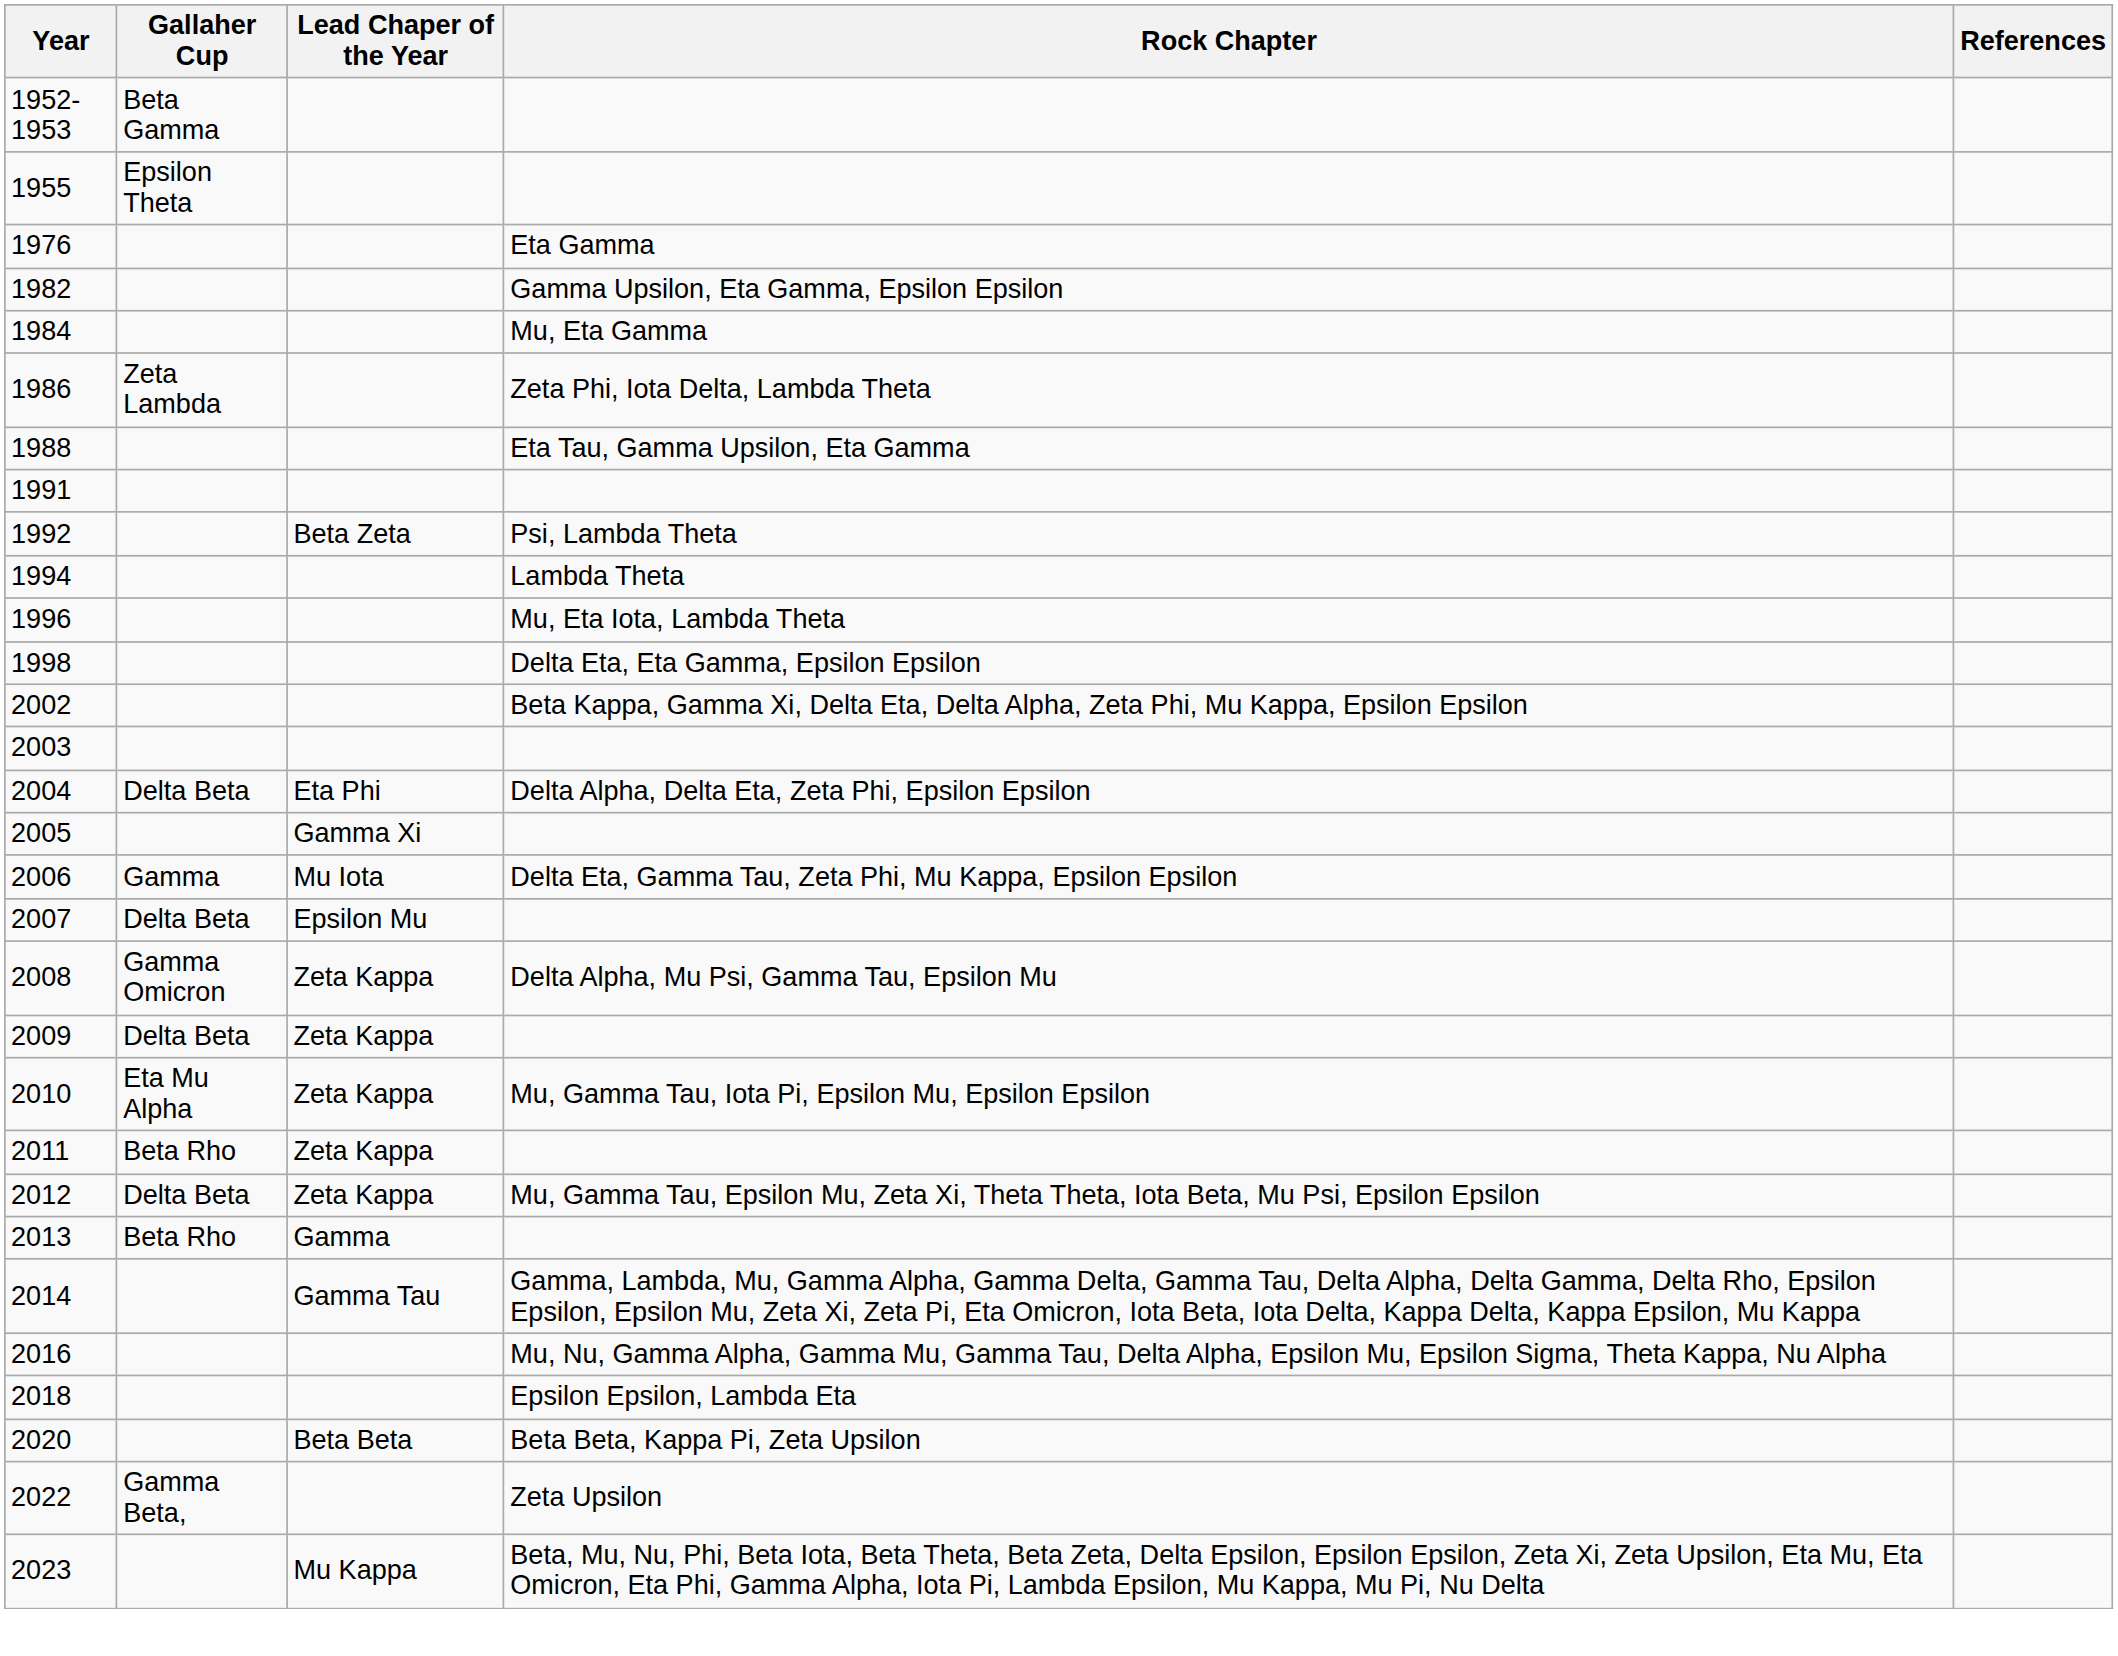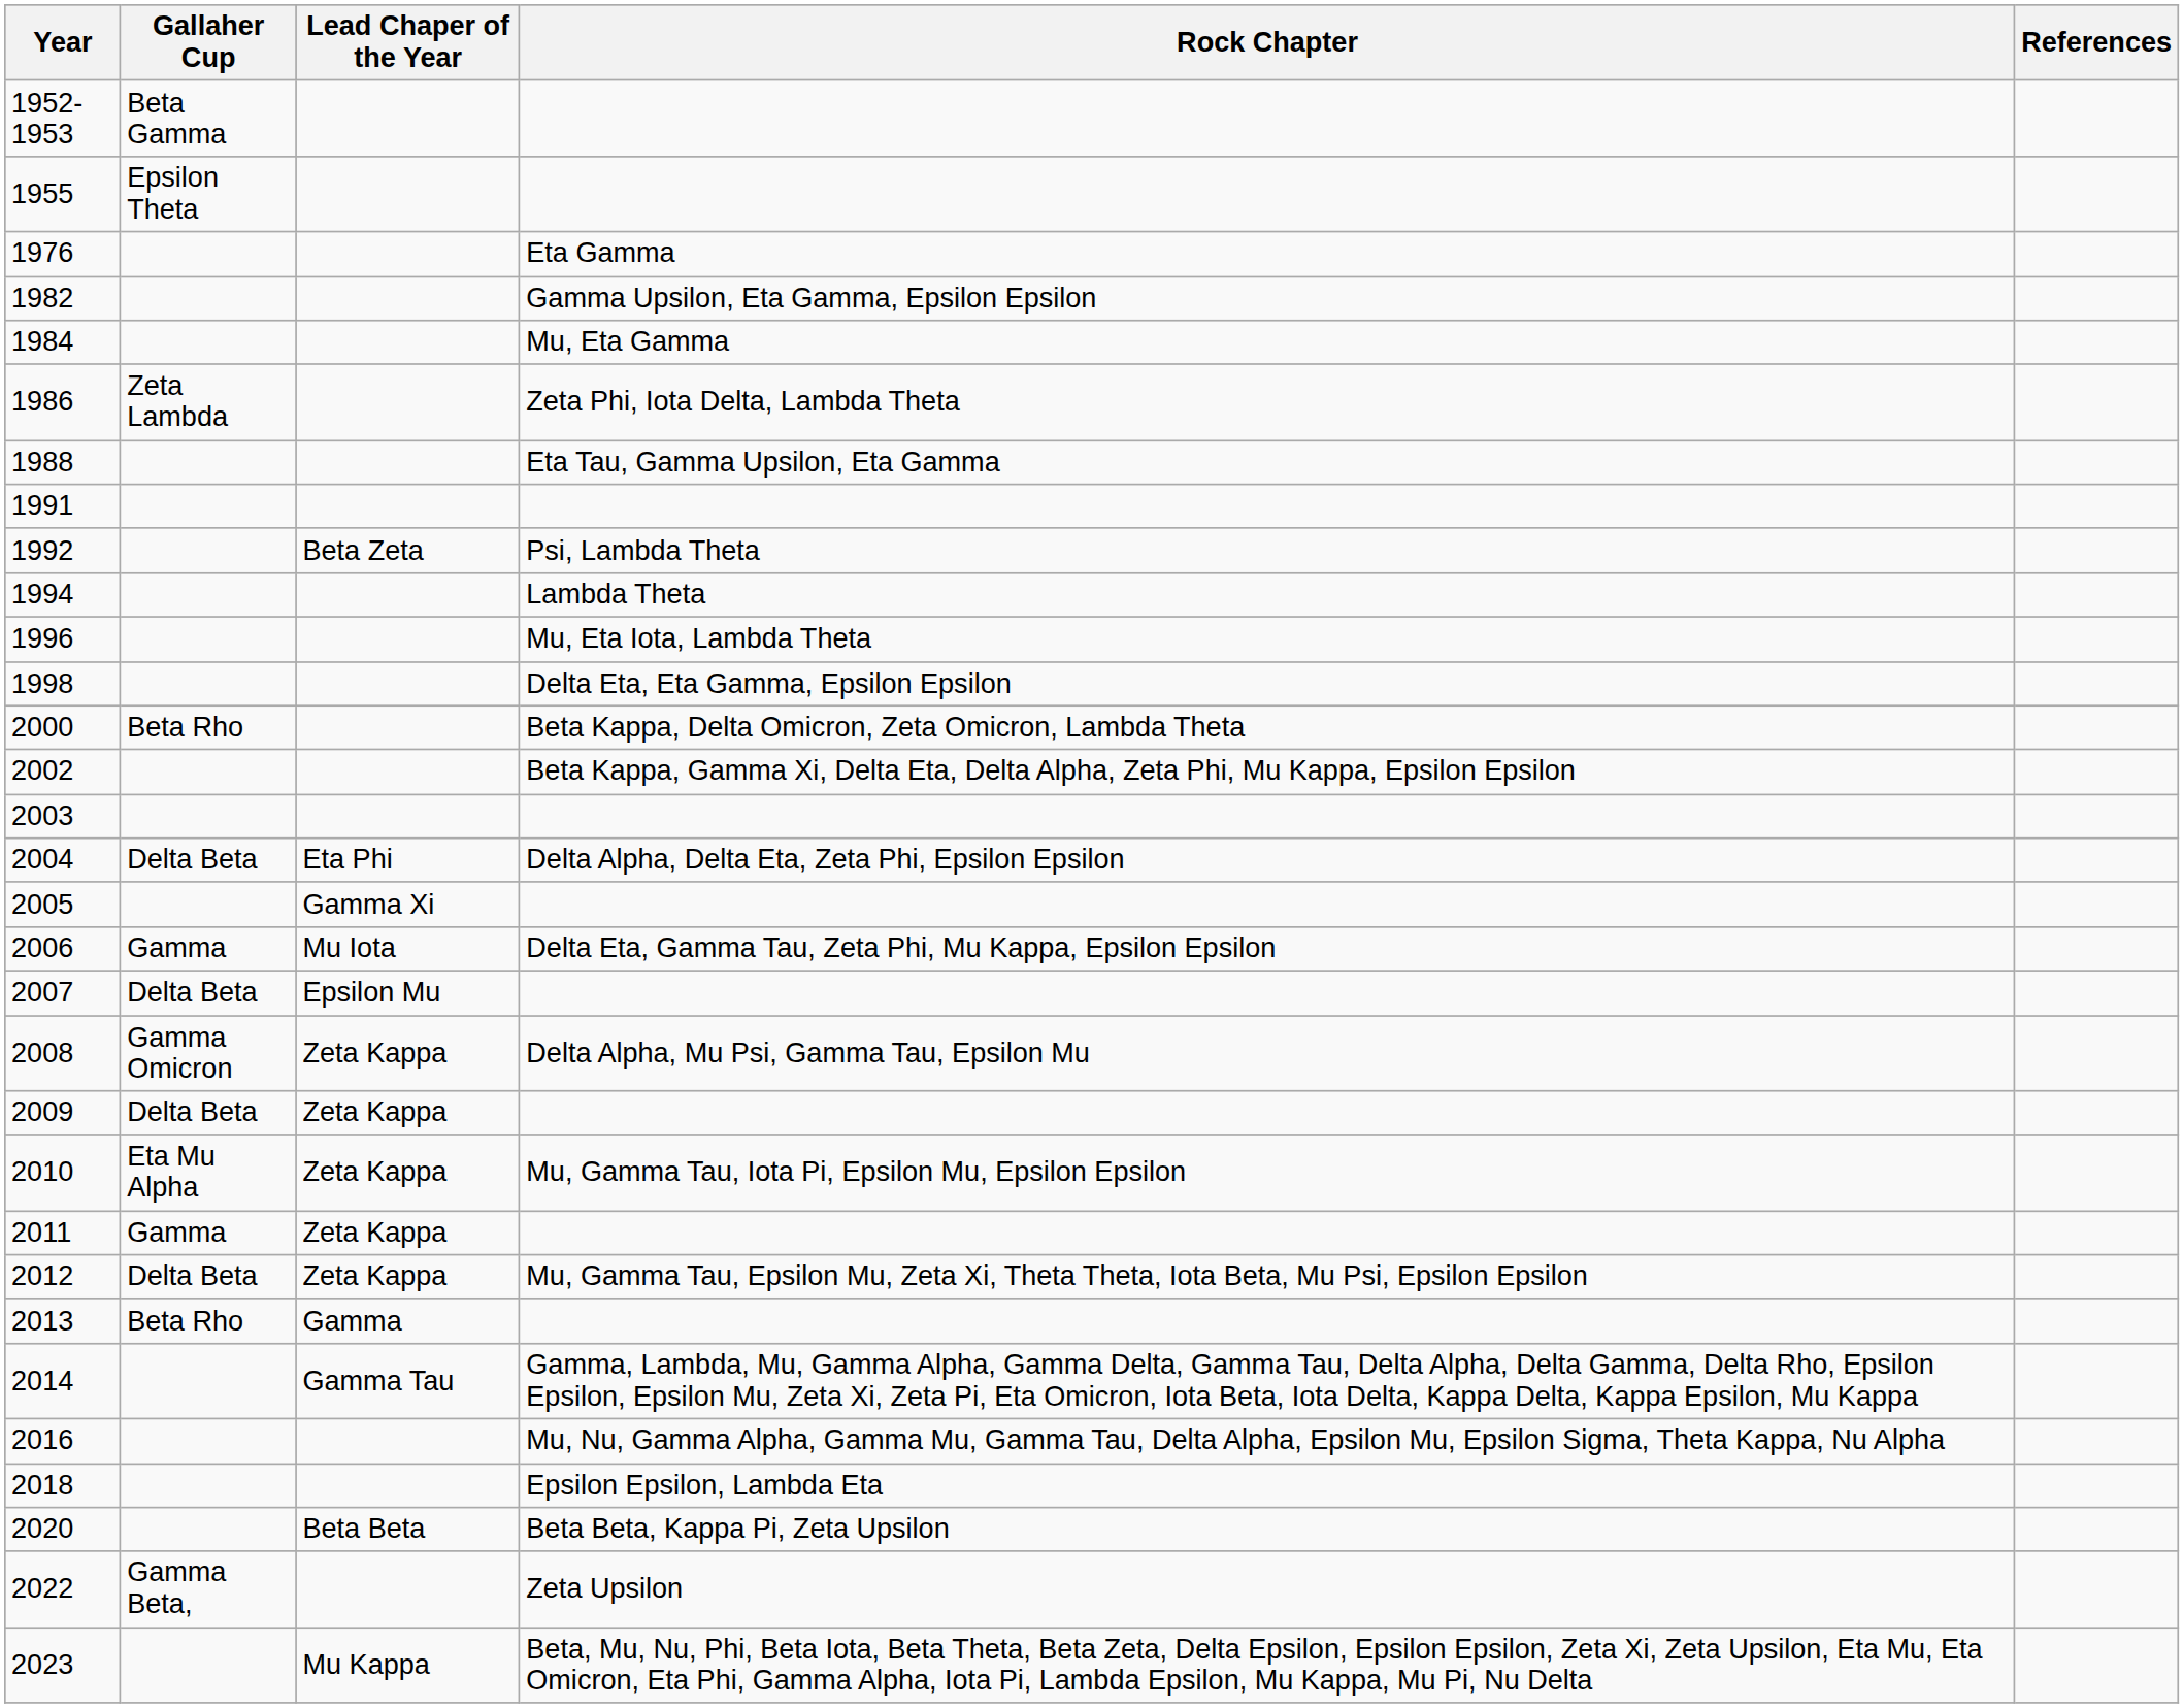 <table class="wikitable sortable">
 <tr>
 <th>Year</th>
 <th>Gallaher Cup</th>
 <th>Lead Chaper of the Year</th>
 <th>Rock Chapter</th>
 <th>References</th>
 </tr>
 <tr>
 <td>1952-1953</td>
 <td>Beta Gamma</td>
 <td></td>
 <td></td>
 <td></td>
 </tr>
 <tr>
 <td>1955</td>
 <td>Epsilon Theta</td>
 <td></td>
 <td></td>
 <td></td>
 </tr>
 <tr>
 <td>1976</td>
 <td></td>
 <td></td>
 <td>Eta Gamma</td>
 <td></td>
 </tr>
 <tr>
 <td>1982</td>
 <td></td>
 <td></td>
 <td>Gamma Upsilon, Eta Gamma, Epsilon Epsilon</td>
 <td></td>
 </tr>
 <tr>
 <td>1984</td>
 <td></td>
 <td></td>
 <td>Mu, Eta Gamma</td>
 <td></td>
 </tr>
 <tr>
 <td>1986</td>
 <td>Zeta Lambda</td>
 <td></td>
 <td>Zeta Phi, Iota Delta, Lambda Theta</td>
 <td></td>
 </tr>
 <tr>
 <td>1988</td>
 <td></td>
 <td></td>
 <td>Eta Tau, Gamma Upsilon, Eta Gamma</td>
 <td></td>
 </tr>
 <tr>
 <td>1991</td>
 <td></td>
 <td></td>
 <td></td>
 <td></td>
 </tr>
 <tr>
 <td>1992</td>
 <td></td>
 <td>Beta Zeta</td>
 <td>Psi, Lambda Theta</td>
 <td></td>
 </tr>
 <tr>
 <td>1994</td>
 <td></td>
 <td></td>
 <td>Lambda Theta</td>
 <td></td>
 </tr>
 <tr>
 <td>1996</td>
 <td></td>
 <td></td>
 <td>Mu, Eta Iota, Lambda Theta</td>
 <td></td>
 </tr>
 <tr>
 <td>1998</td>
 <td></td>
 <td></td>
 <td>Delta Eta, Eta Gamma, Epsilon Epsilon</td>
 <td></td>
 </tr>
 <tr>
+<td>2000</td>
+<td>Beta Rho</td>
+<td></td>
+<td>Beta Kappa, Delta Omicron, Zeta Omicron, Lambda Theta</td>
+<td></td>
+</tr>
+<tr>
 <td>2002</td>
 <td></td>
 <td></td>
 <td>Beta Kappa, Gamma Xi, Delta Eta, Delta Alpha, Zeta Phi, Mu Kappa, Epsilon Epsilon</td>
 <td></td>
 </tr>
 <tr>
 <td>2003</td>
 <td></td>
 <td></td>
 <td></td>
 <td></td>
 </tr>
 <tr>
 <td>2004</td>
 <td>Delta Beta</td>
 <td>Eta Phi</td>
 <td>Delta Alpha, Delta Eta, Zeta Phi, Epsilon Epsilon</td>
 <td></td>
 </tr>
 <tr>
 <td>2005</td>
 <td></td>
 <td>Gamma Xi</td>
 <td></td>
 <td></td>
 </tr>
 <tr>
 <td>2006</td>
 <td>Gamma</td>
 <td>Mu Iota</td>
 <td>Delta Eta, Gamma Tau, Zeta Phi, Mu Kappa, Epsilon Epsilon</td>
 <td></td>
 </tr>
 <tr>
 <td>2007</td>
 <td>Delta Beta</td>
 <td>Epsilon Mu</td>
 <td></td>
 <td></td>
 </tr>
 <tr>
 <td>2008</td>
 <td>Gamma Omicron</td>
 <td>Zeta Kappa</td>
 <td>Delta Alpha, Mu Psi, Gamma Tau, Epsilon Mu</td>
 <td></td>
 </tr>
 <tr>
 <td>2009</td>
 <td>Delta Beta</td>
 <td>Zeta Kappa</td>
 <td></td>
 <td></td>
 </tr>
 <tr>
 <td>2010</td>
 <td>Eta Mu Alpha</td>
 <td>Zeta Kappa</td>
 <td>Mu, Gamma Tau, Iota Pi, Epsilon Mu, Epsilon Epsilon</td>
 <td></td>
 </tr>
 <tr>
 <td>2011</td>
-<td>Beta Rho</td>
+<td>Gamma</td>
 <td>Zeta Kappa</td>
 <td></td>
 <td></td>
 </tr>
 <tr>
 <td>2012</td>
 <td>Delta Beta</td>
 <td>Zeta Kappa</td>
 <td>Mu, Gamma Tau, Epsilon Mu, Zeta Xi, Theta Theta, Iota Beta, Mu Psi, Epsilon Epsilon</td>
 <td></td>
 </tr>
 <tr>
 <td>2013</td>
 <td>Beta Rho</td>
 <td>Gamma</td>
 <td></td>
 <td></td>
 </tr>
 <tr>
 <td>2014</td>
 <td></td>
 <td>Gamma Tau</td>
 <td>Gamma, Lambda, Mu, Gamma Alpha, Gamma Delta, Gamma Tau, Delta Alpha, Delta Gamma, Delta Rho, Epsilon Epsilon, Epsilon Mu, Zeta Xi, Zeta Pi, Eta Omicron, Iota Beta, Iota Delta,  Kappa Delta, Kappa Epsilon, Mu Kappa</td>
 <td></td>
 </tr>
 <tr>
 <td>2016</td>
 <td></td>
 <td></td>
 <td>Mu, Nu, Gamma Alpha, Gamma Mu, Gamma Tau, Delta Alpha, Epsilon Mu, Epsilon Sigma, Theta Kappa, Nu Alpha</td>
 <td></td>
 </tr>
 <tr>
 <td>2018</td>
 <td></td>
 <td></td>
 <td>Epsilon Epsilon, Lambda Eta</td>
 <td></td>
 </tr>
 <tr>
 <td>2020</td>
 <td></td>
 <td>Beta Beta</td>
 <td>Beta Beta, Kappa Pi, Zeta Upsilon</td>
 <td></td>
 </tr>
 <tr>
 <td>2022</td>
 <td>Gamma Beta,</td>
 <td></td>
 <td>Zeta Upsilon</td>
 <td></td>
 </tr>
 <tr>
 <td>2023</td>
 <td></td>
 <td>Mu Kappa</td>
 <td>Beta, Mu, Nu, Phi, Beta Iota, Beta Theta, Beta Zeta, Delta Epsilon, Epsilon Epsilon, Zeta Xi, Zeta Upsilon, Eta Mu, Eta Omicron, Eta Phi, Gamma Alpha, Iota Pi, Lambda Epsilon, Mu Kappa, Mu Pi, Nu Delta</td>
 <td></td>
 </tr>
 </table>
